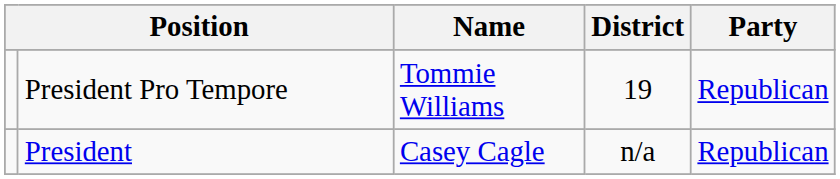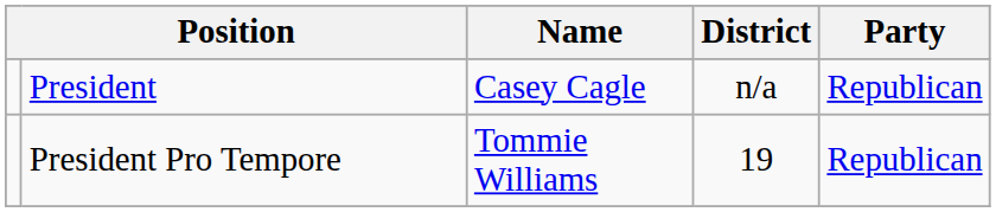 <table class="wikitable">
 <tr>
 <th colspan=2 align=center>Position</th>
 <th width="099" align=center>Name</th>
 <th align=center>District</th>
 <th align=center>Party</th>
 </tr>
 <tr>
 <td></td>
+<td width="201"><a href='#'>President</a></td>
+<td><a href='#'>Casey Cagle</a></td>
+<td align=center>n/a</td>
+<td><a href='#'>Republican</a></td>
+</tr>
+<tr>
+<td></td>
 <td>President Pro Tempore</td>
 <td><a href='#'>Tommie Williams</a></td>
 <td align=center>19</td>
 <td><a href='#'>Republican</a></td>
 </tr>
-<tr>
-<td></td>
-<td width="201"><a href='#'>President</a></td>
-<td><a href='#'>Casey Cagle</a></td>
-<td align=center>n/a</td>
-<td><a href='#'>Republican</a></td>
-</tr>
 </table>
